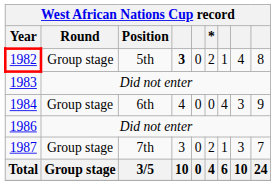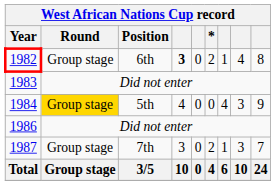 <table class="wikitable" style="text-align: center;">
 <tr>
 <th colspan=9><a href='#'>West African Nations Cup</a> record</th>
 </tr>
 <tr>
 <th>Year</th>
 <th>Round</th>
 <th>Position</th>
 <th></th>
 <th></th>
 <th>*</th>
 <th></th>
 <th></th>
 <th></th>
 </tr>
 <tr>
 <td style="border: 3px solid red"> <a href='#'>1982</a></td>
 <td>Group stage</td>
-<td>5th</td>
+<td>6th</td>
 <td><strong>3</strong></td>
 <td>0</td>
 <td>2</td>
 <td>1</td>
 <td>4</td>
 <td>8</td>
 </tr>
 <tr>
 <td> <a href='#'>1983</a></td>
 <td colspan=8><em>Did not enter</em></td>
 </tr>
 <tr>
 <td> <a href='#'>1984</a></td>
-<td>Group stage</td>
-<td>6th</td>
+<td style="background: gold;">Group stage</td>
+<td>5th</td>
 <td>4</td>
 <td>0</td>
 <td>0</td>
 <td>4</td>
 <td>3</td>
 <td>9</td>
 </tr>
 <tr>
 <td> <a href='#'>1986</a></td>
 <td colspan=8><em>Did not enter</em></td>
 </tr>
 <tr>
 <td> <a href='#'>1987</a></td>
 <td>Group stage</td>
 <td>7th</td>
 <td>3</td>
 <td>0</td>
 <td>2</td>
 <td>1</td>
 <td>3</td>
 <td>7</td>
 </tr>
 <tr>
 <th>Total</th>
 <th>Group stage</th>
 <th>3/5</th>
 <th>10</th>
 <th>0</th>
 <th>4</th>
 <th>6</th>
 <th>10</th>
 <th>24</th>
 </tr>
 <tr>
 </tr>
 </table>
